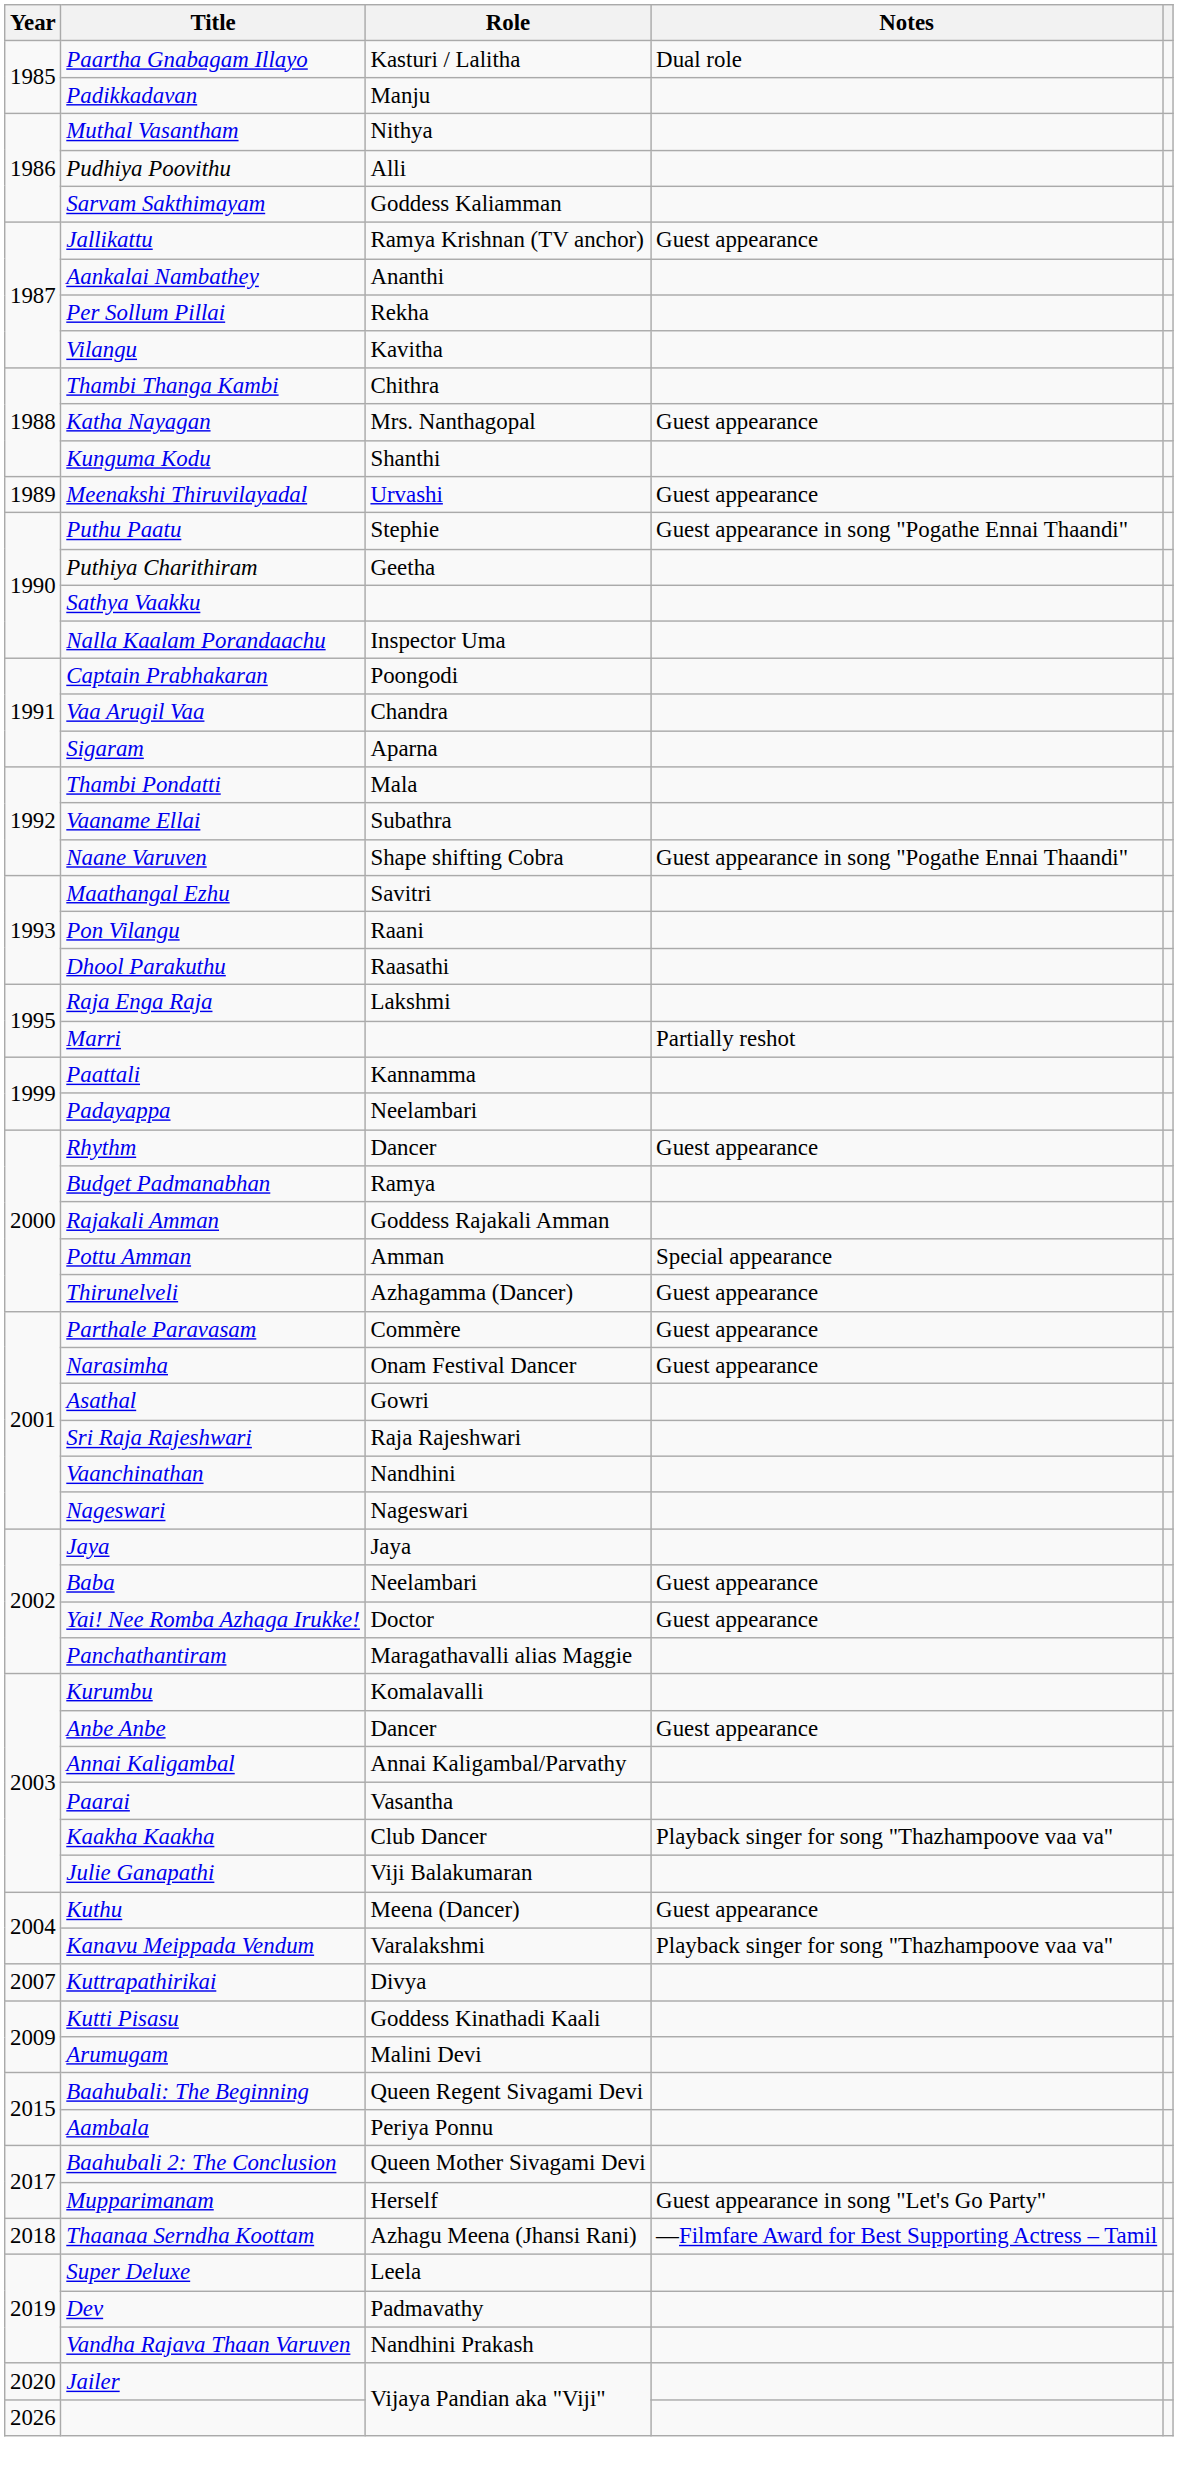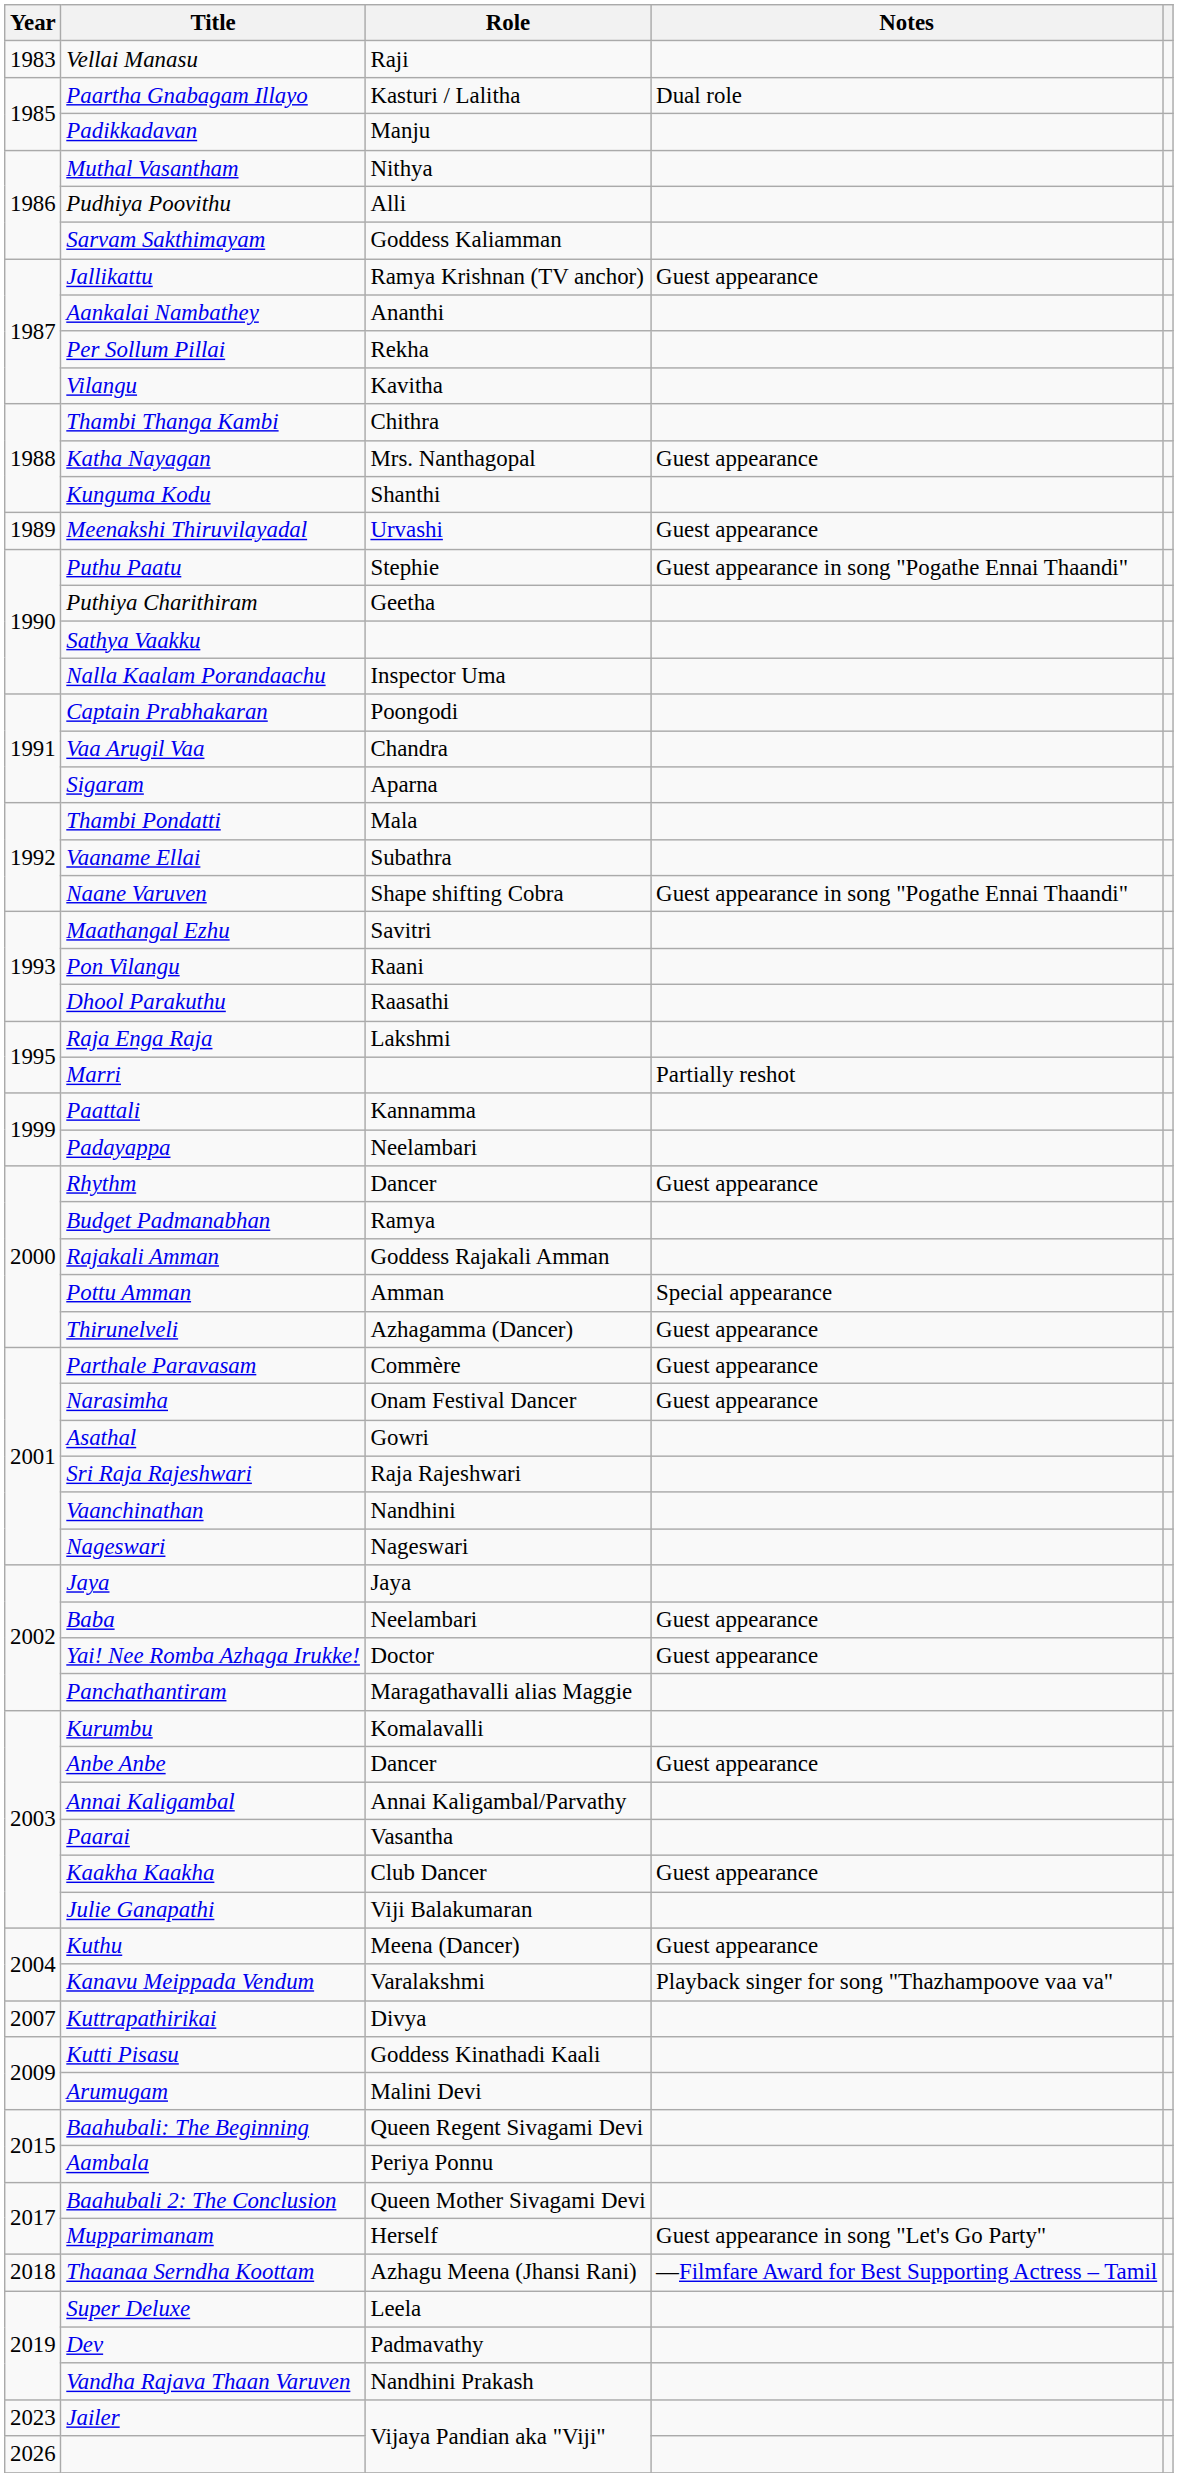 <table class="wikitable sortable">
 <tr>
 <th scope="col">Year</th>
 <th scope="col">Title</th>
 <th scope="col">Role</th>
 <th scope="col" class="unsortable">Notes</th>
 <th scope="col" class="unsortable"></th>
+</tr>
+<tr>
+<td>1983</td>
+<td><em>Vellai Manasu</em></td>
+<td>Raji</td>
+<td></td>
+<td></td>
 </tr>
 <tr>
 <td rowspan="2">1985</td>
 <td><em><a href='#'>Paartha Gnabagam Illayo</a></em></td>
 <td>Kasturi / Lalitha</td>
 <td>Dual role</td>
 <td></td>
 </tr>
 <tr>
 <td><em><a href='#'>Padikkadavan</a></em></td>
 <td>Manju</td>
 <td></td>
 <td></td>
 </tr>
 <tr>
 <td rowspan="3">1986</td>
 <td><em><a href='#'>Muthal Vasantham</a></em></td>
 <td>Nithya</td>
 <td></td>
 <td></td>
 </tr>
 <tr>
 <td><em>Pudhiya Poovithu</em></td>
 <td>Alli</td>
 <td></td>
 <td></td>
 </tr>
 <tr>
 <td><em><a href='#'>Sarvam Sakthimayam</a></em></td>
 <td>Goddess Kaliamman</td>
 <td></td>
 <td></td>
 </tr>
 <tr>
 <td rowspan="4">1987</td>
 <td><em><a href='#'>Jallikattu</a></em></td>
 <td>Ramya Krishnan (TV anchor)</td>
 <td>Guest appearance</td>
 <td></td>
 </tr>
 <tr>
 <td><em><a href='#'>Aankalai Nambathey</a></em></td>
 <td>Ananthi</td>
 <td></td>
 <td></td>
 </tr>
 <tr>
 <td><em><a href='#'>Per Sollum Pillai</a></em></td>
 <td>Rekha</td>
 <td></td>
 <td></td>
 </tr>
 <tr>
 <td><em><a href='#'>Vilangu</a></em></td>
 <td>Kavitha</td>
 <td></td>
 <td></td>
 </tr>
 <tr>
 <td rowspan="3">1988</td>
 <td><em><a href='#'>Thambi Thanga Kambi</a></em></td>
 <td>Chithra</td>
 <td></td>
 <td></td>
 </tr>
 <tr>
 <td><em><a href='#'>Katha Nayagan</a></em></td>
 <td>Mrs. Nanthagopal</td>
 <td>Guest appearance</td>
 <td></td>
 </tr>
 <tr>
 <td><em><a href='#'>Kunguma Kodu</a></em></td>
 <td>Shanthi</td>
 <td></td>
 <td></td>
 </tr>
 <tr>
 <td>1989</td>
 <td><em><a href='#'>Meenakshi Thiruvilayadal</a></em></td>
 <td><a href='#'>Urvashi</a></td>
 <td>Guest appearance</td>
 <td></td>
 </tr>
 <tr>
 <td rowspan="4">1990</td>
 <td><em><a href='#'>Puthu Paatu</a></em></td>
 <td>Stephie</td>
 <td>Guest appearance in song "Pogathe Ennai Thaandi"</td>
 <td></td>
 </tr>
 <tr>
 <td><em>Puthiya Charithiram</em></td>
 <td>Geetha</td>
 <td></td>
 <td></td>
 </tr>
 <tr>
 <td><em><a href='#'>Sathya Vaakku</a></em></td>
 <td></td>
 <td></td>
 <td></td>
 </tr>
 <tr>
 <td><em><a href='#'>Nalla Kaalam Porandaachu</a></em></td>
 <td>Inspector Uma</td>
 <td></td>
 <td></td>
 </tr>
 <tr>
 <td rowspan="3">1991</td>
 <td><em><a href='#'>Captain Prabhakaran</a></em></td>
 <td>Poongodi</td>
 <td></td>
 <td></td>
 </tr>
 <tr>
 <td><em><a href='#'>Vaa Arugil Vaa</a></em></td>
 <td>Chandra</td>
 <td></td>
 <td></td>
 </tr>
 <tr>
 <td><em><a href='#'>Sigaram</a></em></td>
 <td>Aparna</td>
 <td></td>
 <td></td>
 </tr>
 <tr>
 <td rowspan="3">1992</td>
 <td><em><a href='#'>Thambi Pondatti</a></em></td>
 <td>Mala</td>
 <td></td>
 <td></td>
 </tr>
 <tr>
 <td><em><a href='#'>Vaaname Ellai</a></em></td>
 <td>Subathra</td>
 <td></td>
 <td></td>
 </tr>
 <tr>
 <td><em><a href='#'>Naane Varuven</a></em></td>
 <td>Shape shifting Cobra</td>
 <td>Guest appearance in song "Pogathe Ennai Thaandi"</td>
 <td></td>
 </tr>
 <tr>
 <td rowspan="3">1993</td>
 <td><em><a href='#'>Maathangal Ezhu</a></em></td>
 <td>Savitri</td>
 <td></td>
 <td></td>
 </tr>
 <tr>
 <td><em><a href='#'>Pon Vilangu</a></em></td>
 <td>Raani</td>
 <td></td>
 <td></td>
 </tr>
 <tr>
 <td><em><a href='#'>Dhool Parakuthu</a></em></td>
 <td>Raasathi</td>
 <td></td>
 <td></td>
 </tr>
 <tr>
 <td rowspan="2">1995</td>
 <td><em><a href='#'>Raja Enga Raja</a></em></td>
 <td>Lakshmi</td>
 <td></td>
 <td></td>
 </tr>
 <tr>
 <td><em><a href='#'>Marri</a></em></td>
 <td></td>
 <td>Partially reshot</td>
 <td></td>
 </tr>
 <tr>
 <td rowspan="2">1999</td>
 <td><em><a href='#'>Paattali</a></em></td>
 <td>Kannamma</td>
 <td></td>
 <td></td>
 </tr>
 <tr>
 <td><em><a href='#'>Padayappa</a></em></td>
 <td>Neelambari</td>
 <td></td>
 <td></td>
 </tr>
 <tr>
 <td rowspan="5">2000</td>
 <td><em><a href='#'>Rhythm</a></em></td>
 <td>Dancer</td>
 <td>Guest appearance</td>
 <td></td>
 </tr>
 <tr>
 <td><em><a href='#'>Budget Padmanabhan</a></em></td>
 <td>Ramya</td>
 <td></td>
 <td></td>
 </tr>
 <tr>
 <td><em><a href='#'>Rajakali Amman</a></em></td>
 <td>Goddess Rajakali Amman</td>
 <td></td>
 <td></td>
 </tr>
 <tr>
 <td><em><a href='#'>Pottu Amman</a></em></td>
 <td>Amman</td>
 <td>Special appearance</td>
 <td></td>
 </tr>
 <tr>
 <td><em><a href='#'>Thirunelveli</a></em></td>
 <td>Azhagamma (Dancer)</td>
 <td>Guest appearance</td>
 <td></td>
 </tr>
 <tr>
 <td rowspan="6">2001</td>
 <td><em><a href='#'>Parthale Paravasam</a></em></td>
 <td>Commère</td>
 <td>Guest appearance</td>
 <td></td>
 </tr>
 <tr>
 <td><em><a href='#'>Narasimha</a></em></td>
 <td>Onam Festival Dancer</td>
 <td>Guest appearance</td>
 <td></td>
 </tr>
 <tr>
 <td><em><a href='#'>Asathal</a></em></td>
 <td>Gowri</td>
 <td></td>
 <td></td>
 </tr>
 <tr>
 <td><em><a href='#'>Sri Raja Rajeshwari</a></em></td>
 <td>Raja Rajeshwari</td>
 <td></td>
 <td></td>
 </tr>
 <tr>
 <td><em><a href='#'>Vaanchinathan</a></em></td>
 <td>Nandhini</td>
 <td></td>
 <td></td>
 </tr>
 <tr>
 <td><em><a href='#'>Nageswari</a></em></td>
 <td>Nageswari</td>
 <td></td>
 <td></td>
 </tr>
 <tr>
 <td rowspan="4">2002</td>
 <td><em><a href='#'>Jaya</a></em></td>
 <td>Jaya</td>
 <td></td>
 <td></td>
 </tr>
 <tr>
 <td><em><a href='#'>Baba</a></em></td>
 <td>Neelambari</td>
 <td>Guest appearance</td>
 <td></td>
 </tr>
 <tr>
 <td><em><a href='#'>Yai! Nee Romba Azhaga Irukke!</a></em></td>
 <td>Doctor</td>
 <td>Guest appearance</td>
 <td></td>
 </tr>
 <tr>
 <td><em><a href='#'>Panchathantiram</a></em></td>
 <td>Maragathavalli alias Maggie</td>
 <td></td>
 <td></td>
 </tr>
 <tr>
 <td rowspan="6">2003</td>
 <td><em><a href='#'>Kurumbu</a></em></td>
 <td>Komalavalli</td>
 <td></td>
 <td></td>
 </tr>
 <tr>
 <td><em><a href='#'>Anbe Anbe</a></em></td>
 <td>Dancer</td>
 <td>Guest appearance</td>
 <td></td>
 </tr>
 <tr>
 <td><em><a href='#'>Annai Kaligambal</a></em></td>
 <td>Annai Kaligambal/Parvathy</td>
 <td></td>
 <td></td>
 </tr>
 <tr>
 <td><em><a href='#'>Paarai</a></em></td>
 <td>Vasantha</td>
 <td></td>
 <td></td>
 </tr>
 <tr>
 <td><em><a href='#'>Kaakha Kaakha</a></em></td>
 <td>Club Dancer</td>
-<td>Playback singer for song "Thazhampoove vaa va"</td>
+<td>Guest appearance</td>
 <td></td>
 </tr>
 <tr>
 <td><em><a href='#'>Julie Ganapathi</a></em></td>
 <td>Viji Balakumaran</td>
 <td></td>
 <td></td>
 </tr>
 <tr>
 <td rowspan="2">2004</td>
 <td><em><a href='#'>Kuthu</a></em></td>
 <td>Meena (Dancer)</td>
 <td>Guest appearance</td>
 <td></td>
 </tr>
 <tr>
 <td><em><a href='#'>Kanavu Meippada Vendum</a></em></td>
 <td>Varalakshmi</td>
 <td>Playback singer for song "Thazhampoove vaa va"</td>
 <td></td>
 </tr>
 <tr>
 <td>2007</td>
 <td><em><a href='#'>Kuttrapathirikai</a></em></td>
 <td>Divya</td>
 <td></td>
 <td></td>
 </tr>
 <tr>
 <td rowspan="2">2009</td>
 <td><em><a href='#'>Kutti Pisasu</a></em></td>
 <td>Goddess Kinathadi Kaali</td>
 <td></td>
 <td></td>
 </tr>
 <tr>
 <td><em><a href='#'>Arumugam</a></em></td>
 <td>Malini Devi</td>
 <td></td>
 <td></td>
 </tr>
 <tr>
 <td rowspan="2">2015</td>
 <td><em><a href='#'>Baahubali: The Beginning</a></em></td>
 <td>Queen Regent Sivagami Devi</td>
 <td></td>
 <td></td>
 </tr>
 <tr>
 <td><em><a href='#'>Aambala</a></em></td>
 <td>Periya Ponnu</td>
 <td></td>
 <td></td>
 </tr>
 <tr>
 <td rowspan="2">2017</td>
 <td><em><a href='#'>Baahubali 2: The Conclusion</a></em></td>
 <td>Queen Mother Sivagami Devi</td>
 <td></td>
 <td></td>
 </tr>
 <tr>
 <td><em><a href='#'>Mupparimanam</a></em></td>
 <td>Herself</td>
 <td>Guest appearance in song "Let's Go Party"</td>
 <td></td>
 </tr>
 <tr>
 <td>2018</td>
 <td><em><a href='#'>Thaanaa Serndha Koottam</a></em></td>
 <td>Azhagu Meena (Jhansi Rani)</td>
 <td>—<a href='#'>Filmfare Award for Best Supporting Actress – Tamil</a></td>
 <td></td>
 </tr>
 <tr>
 <td rowspan="3">2019</td>
 <td><em><a href='#'>Super Deluxe</a></em></td>
 <td>Leela</td>
 <td></td>
 <td></td>
 </tr>
 <tr>
 <td><em><a href='#'>Dev</a></em></td>
 <td>Padmavathy</td>
 <td></td>
 <td></td>
 </tr>
 <tr>
 <td><em><a href='#'>Vandha Rajava Thaan Varuven</a></em></td>
 <td>Nandhini Prakash</td>
 <td></td>
 <td></td>
 </tr>
 <tr>
-<td>2020</td>
+<td>2023</td>
 <td><em><a href='#'>Jailer</a></em></td>
 <td rowspan="2">Vijaya Pandian aka "Viji"</td>
 <td></td>
 <td></td>
 </tr>
 <tr>
 <td>2026</td>
 <td></td>
 <td></td>
 <td></td>
 </tr>
 </table>
